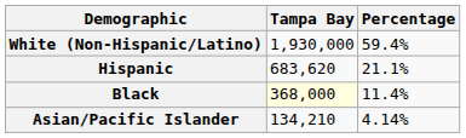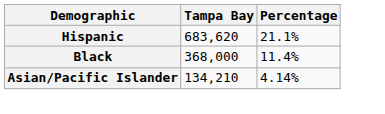 <table class="wikitable">
 <tr>
 <th>Demographic</th>
 <th>Tampa Bay</th>
 <th>Percentage</th>
-</tr>
-<tr>
-<th>White (Non-Hispanic/Latino)</th>
-<td>1,930,000</td>
-<td>59.4%</td>
 </tr>
 <tr>
 <th>Hispanic</th>
 <td>683,620</td>
 <td>21.1%</td>
 </tr>
 <tr>
 <th>Black</th>
-<td style="background: lightyellow;">368,000</td>
+<td>368,000</td>
 <td>11.4%</td>
 </tr>
 <tr>
 <th>Asian/Pacific Islander</th>
 <td>134,210</td>
 <td>4.14%</td>
 </tr>
 </table>
